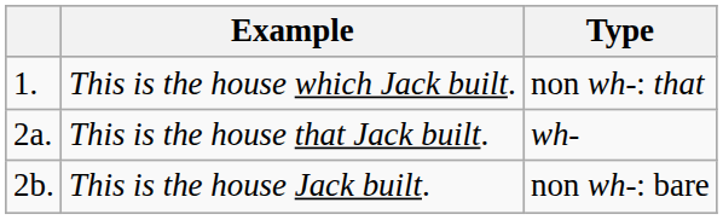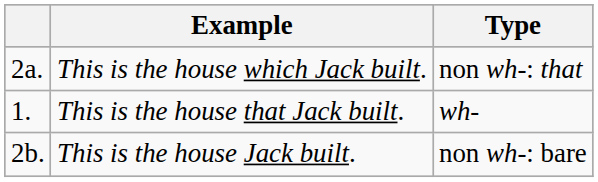 <table class="wikitable">
 <tr>
 <th></th>
 <th>Example</th>
 <th>Type</th>
 </tr>
 <tr>
-<td>1.</td>
+<td>2a.</td>
 <td><em>This is the house <u>which Jack built</u></em>.</td>
 <td>non <em>wh-</em>: <em>that</em></td>
 </tr>
 <tr>
-<td>2a.</td>
+<td>1.</td>
 <td><em>This is the house <u>that Jack built</u></em>.</td>
 <td><em>wh-</em></td>
 </tr>
 <tr>
 <td>2b.</td>
 <td><em>This is the house <u>Jack built</u></em>.</td>
 <td>non <em>wh-</em>: bare</td>
 </tr>
 </table>
